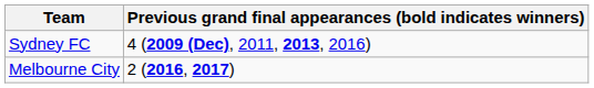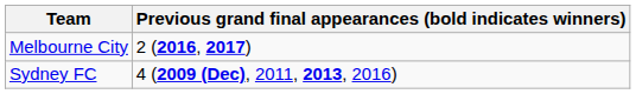 <table class="wikitable">
 <tr>
 <th>Team</th>
 <th>Previous grand final appearances (bold indicates winners)</th>
 </tr>
 <tr>
+<td><a href='#'>Melbourne City</a></td>
+<td>2 (<a href='#'><strong>2016</strong></a>, <a href='#'><strong>2017</strong></a>)</td>
+</tr>
+<tr>
 <td><a href='#'>Sydney FC</a></td>
 <td>4 (<a href='#'><strong>2009 (Dec)</strong></a>, <a href='#'>2011</a>, <a href='#'><strong>2013</strong></a>, <a href='#'>2016</a>)</td>
 </tr>
-<tr>
-<td><a href='#'>Melbourne City</a></td>
-<td>2 (<a href='#'><strong>2016</strong></a>, <a href='#'><strong>2017</strong></a>)</td>
-</tr>
 </table>
